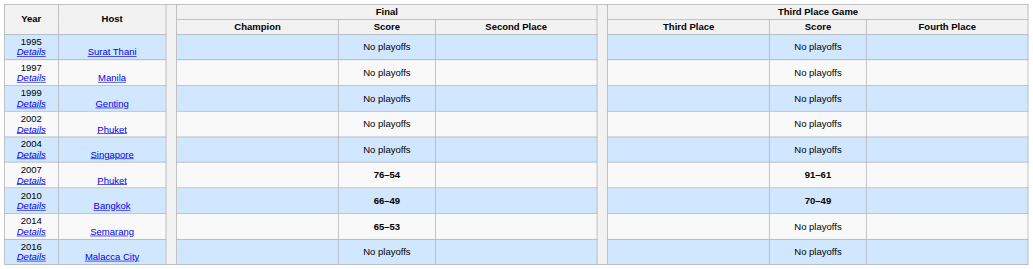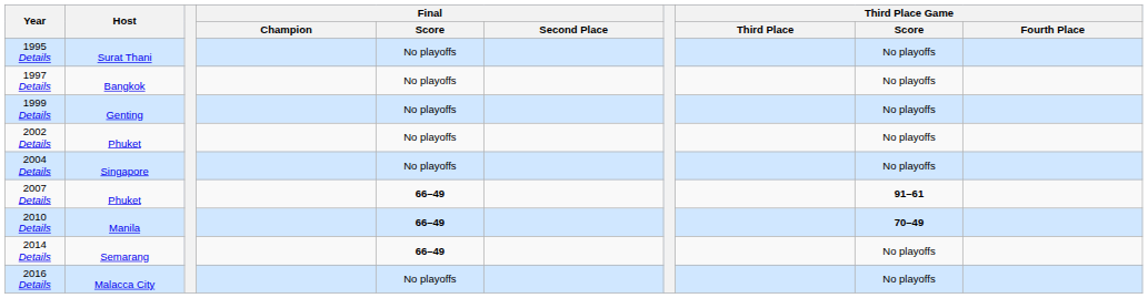 <table class="wikitable" style="font-size:90%; width: 98%; text-align: center;">
 <tr bgcolor=#C1D8FF>
 <th rowspan=2 width=5%>Year</th>
 <th rowspan=2 width=10%>Host</th>
 <th width=1% rowspan=35 bgcolor=ffffff></th>
 <th colspan=3>Final</th>
 <th width=1% rowspan=35 bgcolor=ffffff></th>
 <th colspan=3>Third Place Game</th>
 </tr>
 <tr bgcolor=#EFEFEF>
 <th width=15%>Champion</th>
 <th width=9%>Score</th>
 <th width=15%>Second Place</th>
 <th width=15%>Third Place</th>
 <th width=9%>Score</th>
 <th width=15%>Fourth Place</th>
 </tr>
 <tr bgcolor=#D0E7FF>
 <td>1995 <br> <em><a href='#'>Details</a></em></td>
 <td> <br> <a href='#'>Surat Thani</a></td>
 <td><strong></strong></td>
 <td><span>No playoffs</span></td>
 <td></td>
 <td></td>
 <td><span>No playoffs</span></td>
 <td></td>
 </tr>
 <tr>
 <td>1997 <br> <em><a href='#'>Details</a></em></td>
-<td> <br> <a href='#'>Manila</a></td>
+<td> <br> <a href='#'>Bangkok</a></td>
 <td><strong></strong></td>
 <td><span>No playoffs</span></td>
 <td></td>
 <td></td>
 <td><span>No playoffs</span></td>
 <td></td>
 </tr>
 <tr bgcolor=#D0E7FF>
 <td>1999 <br> <em><a href='#'>Details</a></em></td>
 <td> <br> <a href='#'>Genting</a></td>
 <td><strong></strong></td>
 <td><span>No playoffs</span></td>
 <td></td>
 <td></td>
 <td><span>No playoffs</span></td>
 <td></td>
 </tr>
 <tr>
 <td>2002 <br> <em><a href='#'>Details</a></em></td>
 <td> <br><a href='#'>Phuket</a></td>
 <td><strong></strong></td>
 <td><span>No playoffs</span></td>
 <td></td>
 <td></td>
 <td><span>No playoffs</span></td>
 <td></td>
 </tr>
 <tr bgcolor=#D0E7FF>
 <td>2004 <br> <em><a href='#'>Details</a></em></td>
 <td> <br> <a href='#'>Singapore</a></td>
 <td><strong></strong></td>
 <td><span>No playoffs</span></td>
 <td></td>
 <td></td>
 <td><span>No playoffs</span></td>
 <td></td>
 </tr>
 <tr>
 <td>2007 <br> <em><a href='#'>Details</a></em></td>
 <td> <br><a href='#'>Phuket</a></td>
 <td><strong></strong></td>
-<td><strong>76–54</strong></td>
+<td><strong>66–49</strong></td>
 <td></td>
 <td></td>
 <td><strong>91–61</strong></td>
 <td></td>
 </tr>
 <tr bgcolor=#D0E7FF>
 <td>2010 <br> <em><a href='#'>Details</a></em></td>
-<td> <br> <a href='#'>Bangkok</a></td>
+<td> <br> <a href='#'>Manila</a></td>
 <td><strong></strong></td>
 <td><strong>66–49</strong></td>
 <td></td>
 <td></td>
 <td><strong>70–49</strong></td>
 <td></td>
 </tr>
 <tr>
 <td>2014 <br> <em><a href='#'>Details</a></em></td>
 <td> <br><a href='#'>Semarang</a></td>
 <td><strong></strong></td>
-<td><strong>65–53</strong></td>
+<td><strong>66–49</strong></td>
 <td></td>
 <td></td>
 <td><span>No playoffs</span></td>
 <td></td>
 </tr>
 <tr bgcolor=#D0E7FF>
 <td>2016 <br> <em><a href='#'>Details</a></em></td>
 <td> <br><a href='#'>Malacca City</a></td>
 <td><strong></strong></td>
 <td><span>No playoffs</span></td>
 <td></td>
 <td></td>
 <td><span>No playoffs</span></td>
 <td></td>
 </tr>
 </table>
